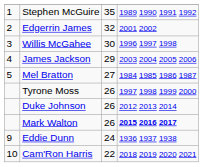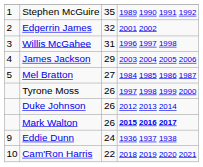 <table class="wikitable">
 <tr>
 </tr>
 <tr>
 <td>1</td>
 <td>Stephen McGuire</td>
 <td>35</td>
 <td style="font-size:80%;"><a href='#'>1989</a> <a href='#'>1990</a> <a href='#'>1991</a> <a href='#'>1992</a></td>
 </tr>
 <tr>
 <td>2</td>
 <td><a href='#'>Edgerrin James</a></td>
 <td>32</td>
 <td style="font-size:80%;"><a href='#'>2001</a> <a href='#'>2002</a></td>
 </tr>
 <tr>
 <td>3</td>
 <td><a href='#'>Willis McGahee</a></td>
-<td>30</td>
+<td>31</td>
 <td style="font-size:80%;"><a href='#'>1996</a> <a href='#'>1997</a> <a href='#'>1998</a></td>
 </tr>
 <tr>
 <td>4</td>
 <td><a href='#'>James Jackson</a></td>
 <td>29</td>
 <td style="font-size:80%;"><a href='#'>2003</a> <a href='#'>2004</a> <a href='#'>2005</a> <a href='#'>2006</a></td>
 </tr>
 <tr>
 <td>5</td>
 <td><a href='#'>Mel Bratton</a></td>
 <td>27</td>
 <td style="font-size:80%;"><a href='#'>1984</a> <a href='#'>1985</a> <a href='#'>1986</a> <a href='#'>1987</a></td>
 </tr>
 <tr>
 <td></td>
 <td>Tyrone Moss</td>
 <td>26</td>
 <td style="font-size:80%;"><a href='#'>1997</a> <a href='#'>1998</a> <a href='#'>1999</a> <a href='#'>2000</a></td>
 </tr>
 <tr>
 <td></td>
 <td><a href='#'>Duke Johnson</a></td>
 <td>26</td>
 <td style="font-size:80%;"><a href='#'>2012</a> <a href='#'>2013</a> <a href='#'>2014</a></td>
 </tr>
 <tr>
 <td></td>
 <td><a href='#'>Mark Walton</a></td>
 <td>26</td>
 <td style="font-size:80%;"><strong><a href='#'>2015</a> <a href='#'>2016</a>  <a href='#'>2017</a></strong></td>
 </tr>
 <tr>
 <td>9</td>
 <td><a href='#'>Eddie Dunn</a></td>
 <td>24</td>
 <td style="font-size:80%;"><a href='#'>1936</a> <a href='#'>1937</a> <a href='#'>1938</a></td>
 </tr>
 <tr>
 <td>10</td>
 <td><a href='#'>Cam'Ron Harris</a></td>
 <td>22</td>
 <td style="font-size:80%;"><a href='#'>2018</a> <a href='#'>2019</a> <a href='#'>2020</a> <a href='#'>2021</a></td>
 </tr>
 </table>
